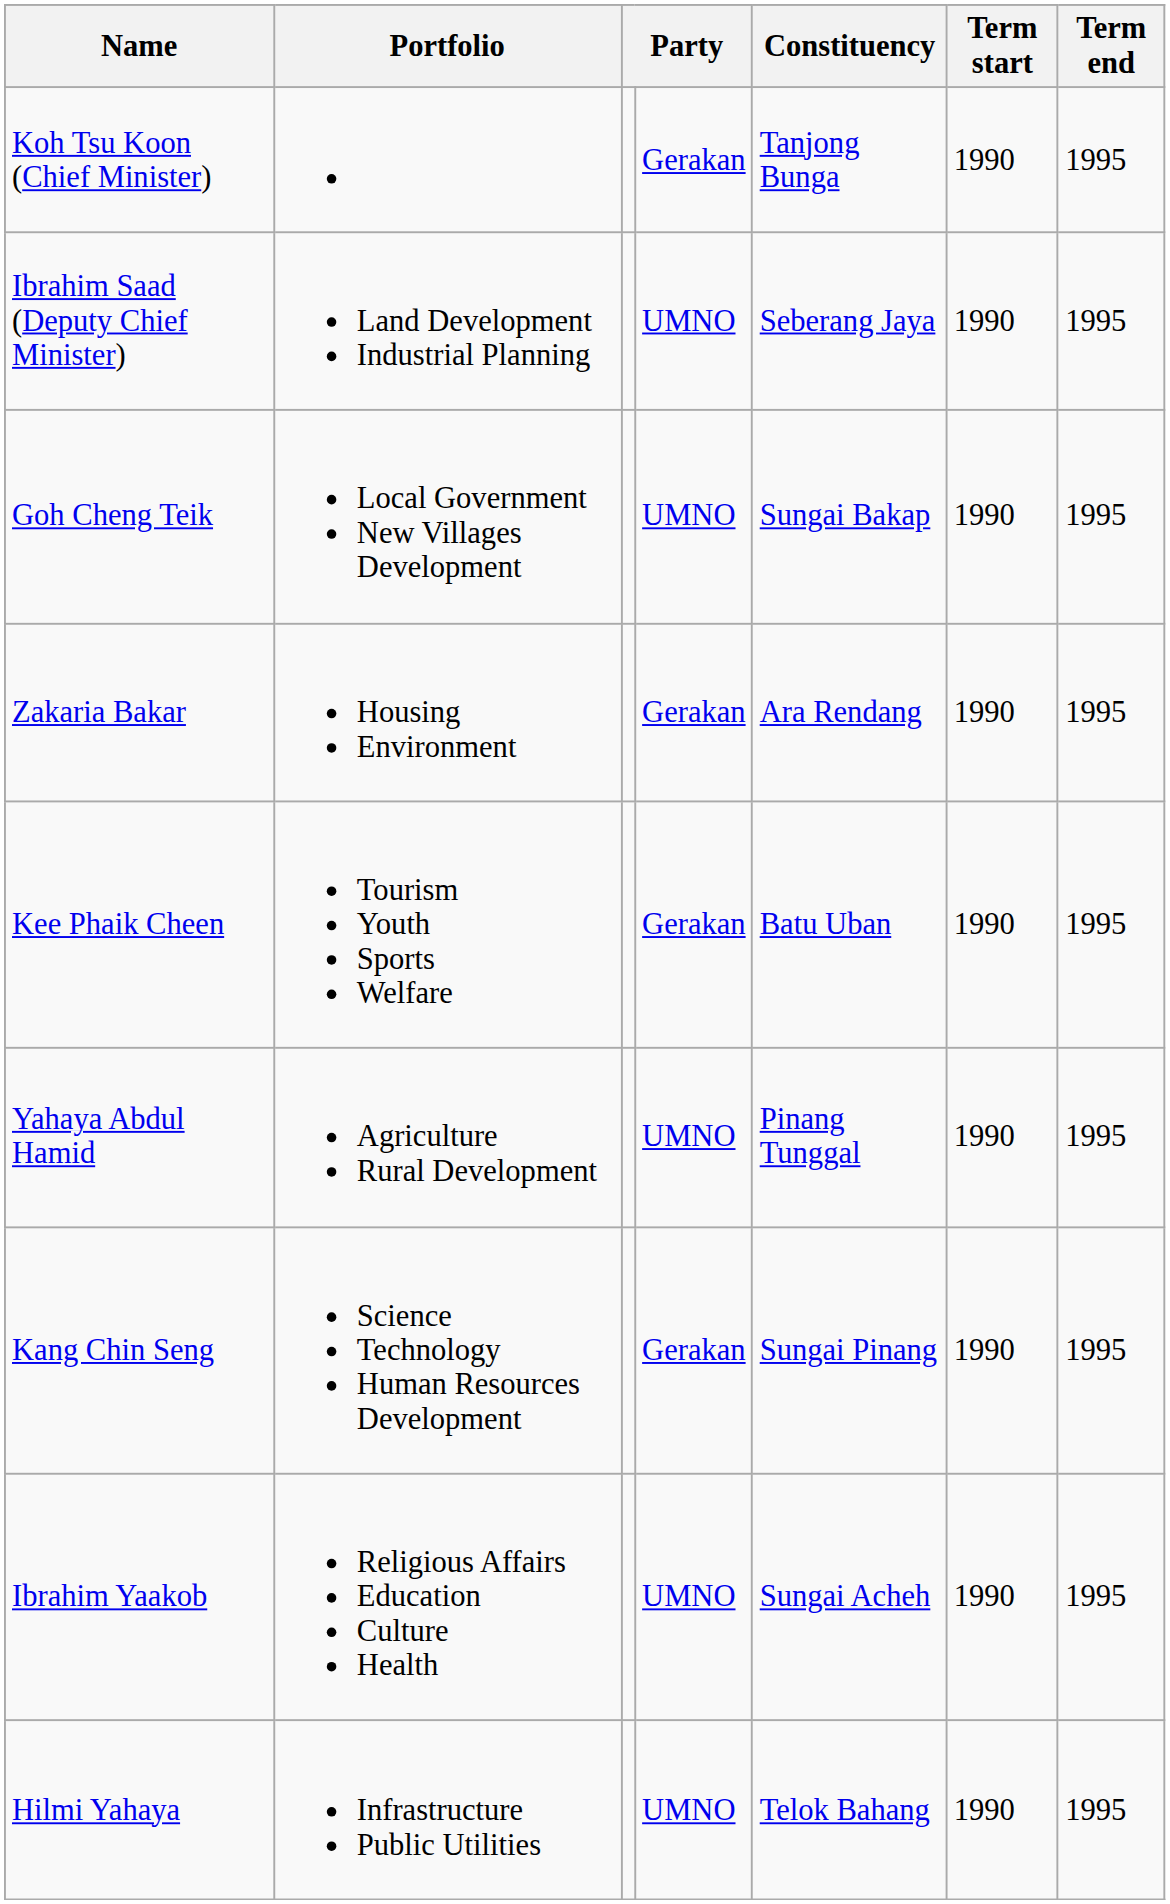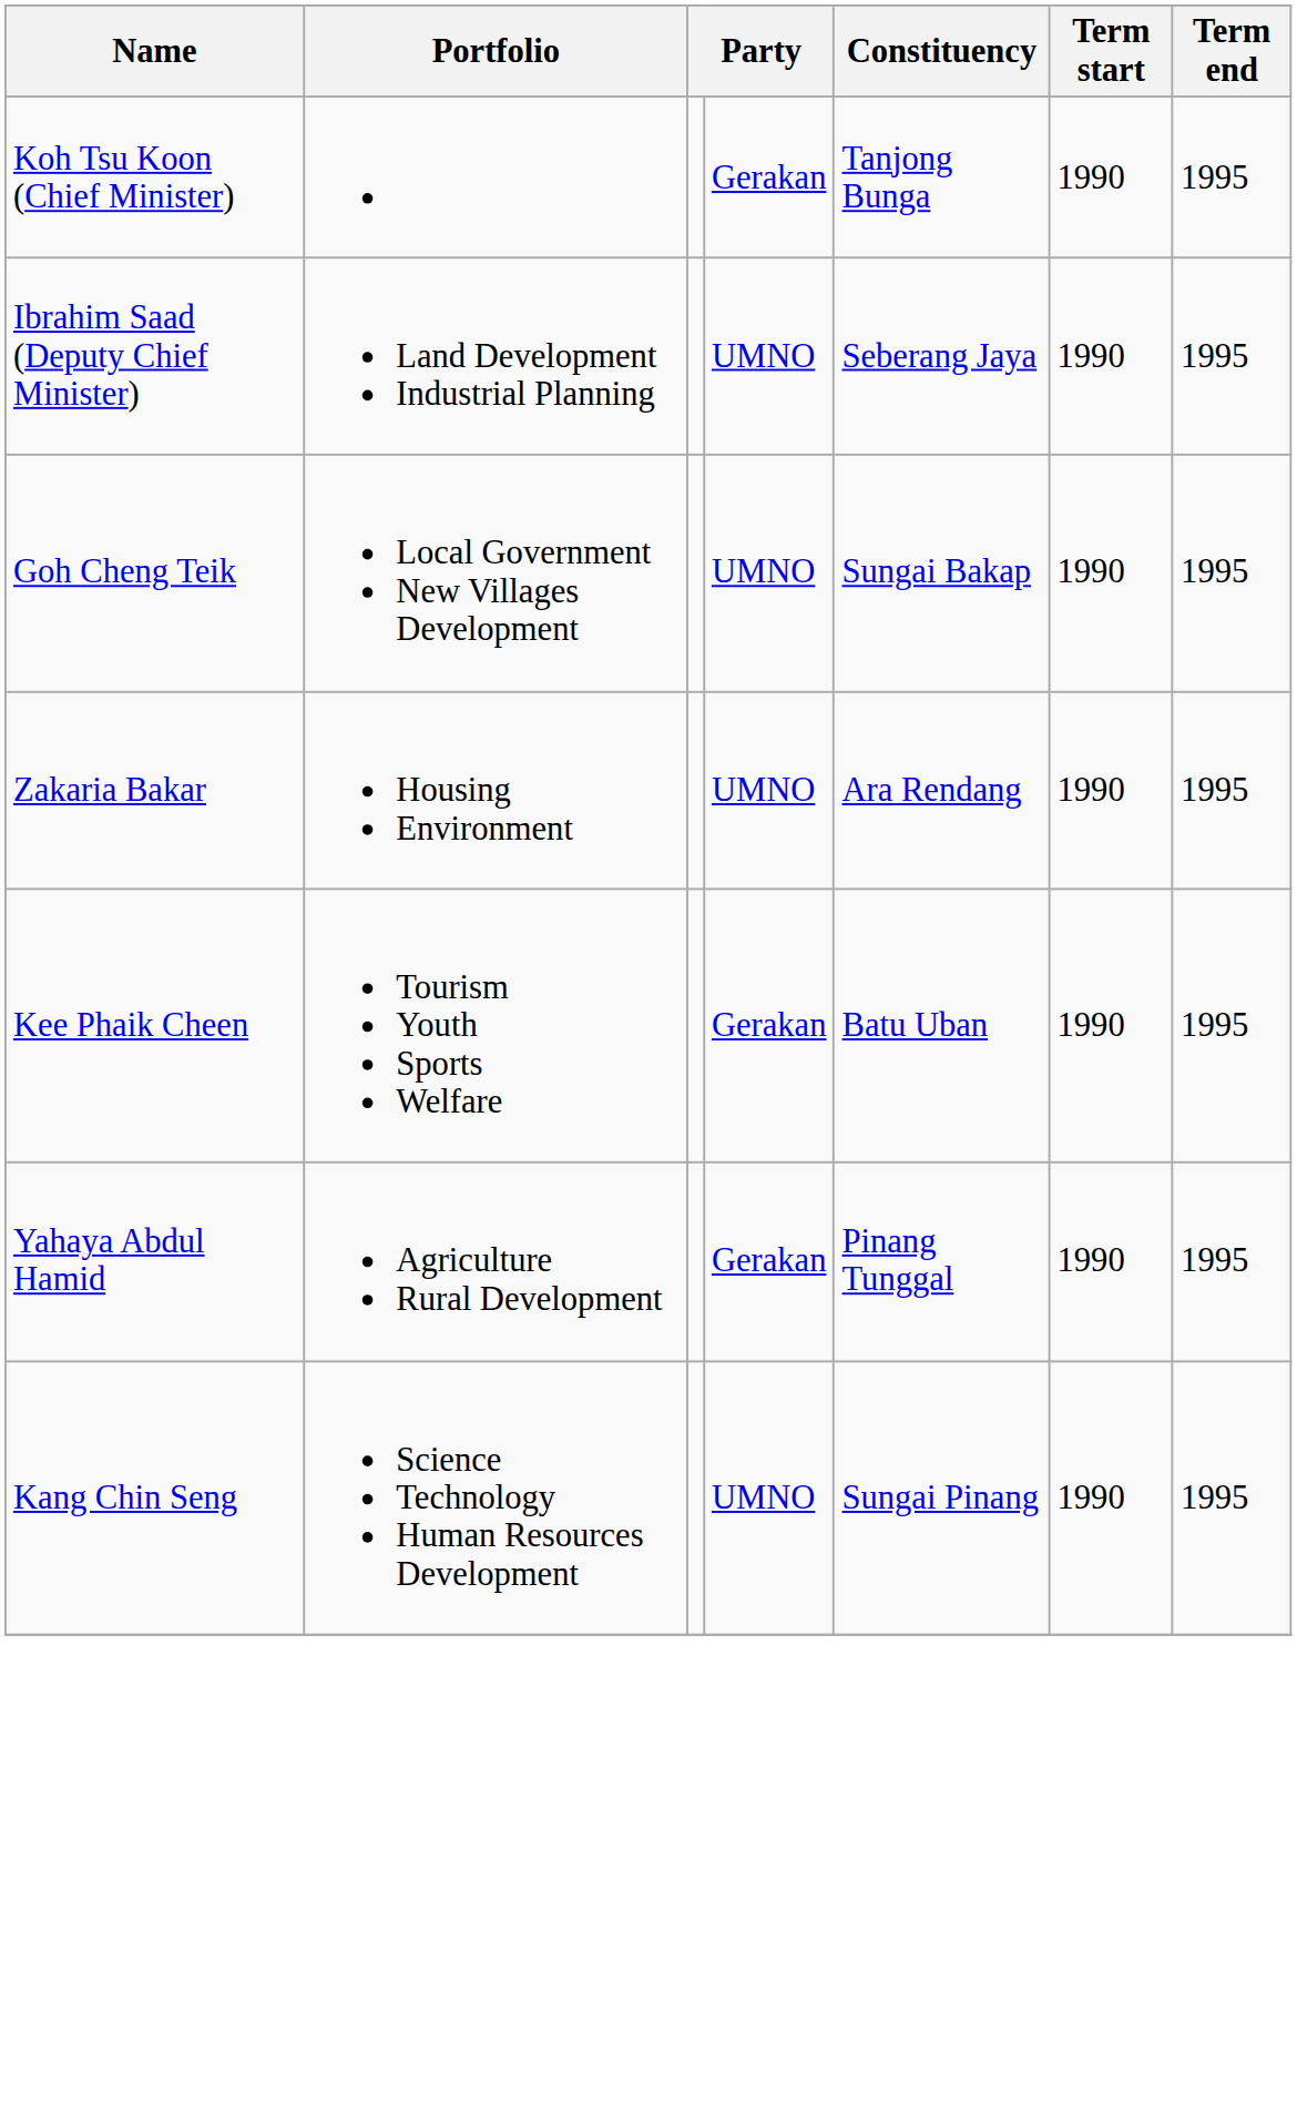 <table class="wikitable">
 <tr>
 <th>Name</th>
 <th>Portfolio</th>
 <th colspan=2>Party</th>
 <th>Constituency</th>
 <th>Term start</th>
 <th>Term end</th>
 </tr>
 <tr>
 <td><a href='#'>Koh Tsu Koon</a> (<a href='#'>Chief Minister</a>)</td>
 <td><br><ul><li></li></ul></td>
 <td bgcolor=></td>
 <td><a href='#'>Gerakan</a></td>
 <td><a href='#'>Tanjong Bunga</a></td>
 <td>1990</td>
 <td>1995</td>
 </tr>
 <tr>
 <td><a href='#'>Ibrahim Saad</a> (<a href='#'>Deputy Chief Minister</a>)</td>
 <td><br><ul><li>Land Development</li><li>Industrial Planning</li></ul></td>
 <td bgcolor=></td>
 <td><a href='#'>UMNO</a></td>
 <td><a href='#'>Seberang Jaya</a></td>
 <td>1990</td>
 <td>1995</td>
 </tr>
 <tr>
 <td><a href='#'>Goh Cheng Teik</a></td>
 <td><br><ul><li>Local Government</li><li>New Villages Development</li></ul></td>
 <td bgcolor=></td>
 <td><a href='#'>UMNO</a></td>
 <td><a href='#'>Sungai Bakap</a></td>
 <td>1990</td>
 <td>1995</td>
 </tr>
 <tr>
 <td><a href='#'>Zakaria Bakar</a></td>
 <td><br><ul><li>Housing</li><li>Environment</li></ul></td>
 <td bgcolor=></td>
-<td><a href='#'>Gerakan</a></td>
+<td><a href='#'>UMNO</a></td>
 <td><a href='#'>Ara Rendang</a></td>
 <td>1990</td>
 <td>1995</td>
 </tr>
 <tr>
 <td><a href='#'>Kee Phaik Cheen</a></td>
 <td><br><ul><li>Tourism</li><li>Youth</li><li>Sports</li><li>Welfare</li></ul></td>
 <td bgcolor=></td>
 <td><a href='#'>Gerakan</a></td>
 <td><a href='#'>Batu Uban</a></td>
 <td>1990</td>
 <td>1995</td>
 </tr>
 <tr>
 <td><a href='#'>Yahaya Abdul Hamid</a></td>
 <td><br><ul><li>Agriculture</li><li>Rural Development</li></ul></td>
 <td bgcolor=></td>
-<td><a href='#'>UMNO</a></td>
+<td><a href='#'>Gerakan</a></td>
 <td><a href='#'>Pinang Tunggal</a></td>
 <td>1990</td>
 <td>1995</td>
 </tr>
 <tr>
 <td><a href='#'>Kang Chin Seng</a></td>
 <td><br><ul><li>Science</li><li>Technology</li><li>Human Resources Development</li></ul></td>
 <td bgcolor=></td>
-<td><a href='#'>Gerakan</a></td>
+<td><a href='#'>UMNO</a></td>
 <td><a href='#'>Sungai Pinang</a></td>
-<td>1990</td>
-<td>1995</td>
-</tr>
-<tr>
-<td><a href='#'>Ibrahim Yaakob</a></td>
-<td><br><ul><li>Religious Affairs</li><li>Education</li><li>Culture</li><li>Health</li></ul></td>
-<td bgcolor=></td>
-<td><a href='#'>UMNO</a></td>
-<td><a href='#'>Sungai Acheh</a></td>
-<td>1990</td>
-<td>1995</td>
-</tr>
-<tr>
-<td><a href='#'>Hilmi Yahaya</a></td>
-<td><br><ul><li>Infrastructure</li><li>Public Utilities</li></ul></td>
-<td bgcolor=></td>
-<td><a href='#'>UMNO</a></td>
-<td><a href='#'>Telok Bahang</a></td>
 <td>1990</td>
 <td>1995</td>
 </tr>
 <tr>
 </tr>
 </table>
